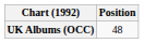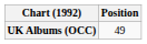 <table class="wikitable plainrowheaders" style="text-align:center">
 <tr>
 <th scope="col">Chart (1992)</th>
 <th scope="col">Position</th>
 </tr>
 <tr>
 <th scope="row">UK Albums (OCC)</th>
-<td>48</td>
+<td>49</td>
 </tr>
 </table>
